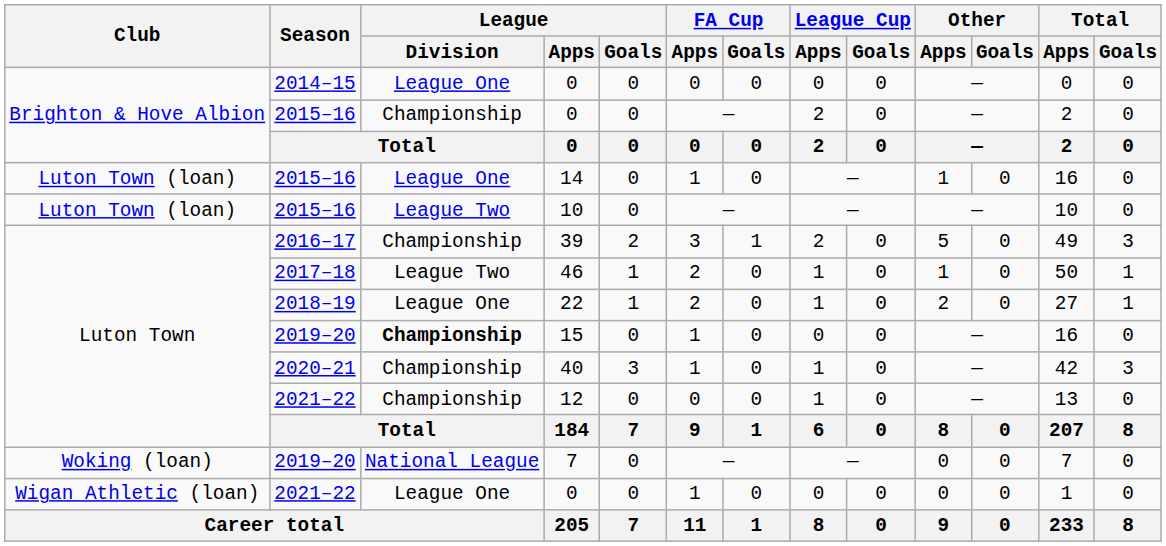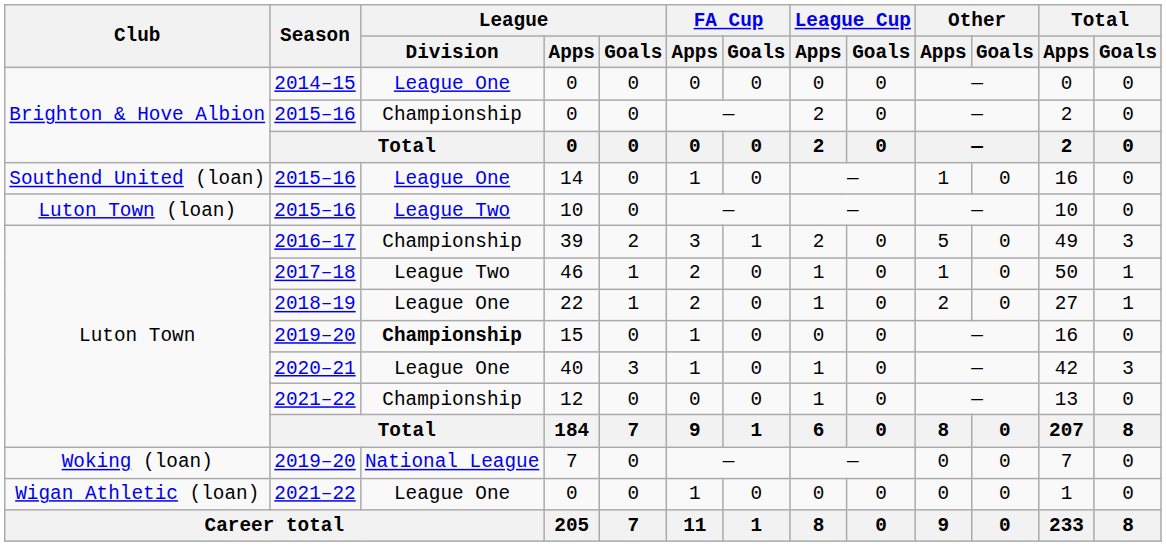 <table class="wikitable" style="text-align:center;">
 <tr>
 <th rowspan="2">Club</th>
 <th rowspan="2">Season</th>
 <th colspan="3">League</th>
 <th colspan="2"><a href='#'>FA Cup</a></th>
 <th colspan="2"><a href='#'>League Cup</a></th>
 <th colspan="2">Other</th>
 <th colspan="2">Total</th>
 </tr>
 <tr>
 <th>Division</th>
 <th>Apps</th>
 <th>Goals</th>
 <th>Apps</th>
 <th>Goals</th>
 <th>Apps</th>
 <th>Goals</th>
 <th>Apps</th>
 <th>Goals</th>
 <th>Apps</th>
 <th>Goals</th>
 </tr>
 <tr>
 <td rowspan="3"><a href='#'>Brighton & Hove Albion</a></td>
 <td><a href='#'>2014–15</a></td>
 <td><a href='#'>League One</a></td>
 <td>0</td>
 <td>0</td>
 <td>0</td>
 <td>0</td>
 <td>0</td>
 <td>0</td>
 <td colspan="2">—</td>
 <td>0</td>
 <td>0</td>
 </tr>
 <tr>
 <td><a href='#'>2015–16</a></td>
 <td>Championship</td>
 <td>0</td>
 <td>0</td>
 <td colspan="2">—</td>
 <td>2</td>
 <td>0</td>
 <td colspan="2">—</td>
 <td>2</td>
 <td>0</td>
 </tr>
 <tr>
 <th colspan="2">Total</th>
 <th>0</th>
 <th>0</th>
 <th>0</th>
 <th>0</th>
 <th>2</th>
 <th>0</th>
 <th colspan="2">—</th>
 <th>2</th>
 <th>0</th>
 </tr>
 <tr>
-<td><a href='#'>Luton Town</a> (loan)</td>
+<td><a href='#'>Southend United</a> (loan)</td>
 <td><a href='#'>2015–16</a></td>
 <td><a href='#'>League One</a></td>
 <td>14</td>
 <td>0</td>
 <td>1</td>
 <td>0</td>
 <td colspan="2">—</td>
 <td>1</td>
 <td>0</td>
 <td>16</td>
 <td>0</td>
 </tr>
 <tr>
 <td><a href='#'>Luton Town</a> (loan)</td>
 <td><a href='#'>2015–16</a></td>
 <td><a href='#'>League Two</a></td>
 <td>10</td>
 <td>0</td>
 <td colspan="2">—</td>
 <td colspan="2">—</td>
 <td colspan="2">—</td>
 <td>10</td>
 <td>0</td>
 </tr>
 <tr>
 <td rowspan="7">Luton Town</td>
 <td><a href='#'>2016–17</a></td>
 <td>Championship</td>
 <td>39</td>
 <td>2</td>
 <td>3</td>
 <td>1</td>
 <td>2</td>
 <td>0</td>
 <td>5</td>
 <td>0</td>
 <td>49</td>
 <td>3</td>
 </tr>
 <tr>
 <td><a href='#'>2017–18</a></td>
 <td>League Two</td>
 <td>46</td>
 <td>1</td>
 <td>2</td>
 <td>0</td>
 <td>1</td>
 <td>0</td>
 <td>1</td>
 <td>0</td>
 <td>50</td>
 <td>1</td>
 </tr>
 <tr>
 <td><a href='#'>2018–19</a></td>
 <td>League One</td>
 <td>22</td>
 <td>1</td>
 <td>2</td>
 <td>0</td>
 <td>1</td>
 <td>0</td>
 <td>2</td>
 <td>0</td>
 <td>27</td>
 <td>1</td>
 </tr>
 <tr>
 <td><a href='#'>2019–20</a></td>
 <td><strong>Championship</strong></td>
 <td>15</td>
 <td>0</td>
 <td>1</td>
 <td>0</td>
 <td>0</td>
 <td>0</td>
 <td colspan="2">—</td>
 <td>16</td>
 <td>0</td>
 </tr>
 <tr>
 <td><a href='#'>2020–21</a></td>
-<td>Championship</td>
+<td>League One</td>
 <td>40</td>
 <td>3</td>
 <td>1</td>
 <td>0</td>
 <td>1</td>
 <td>0</td>
 <td colspan="2">—</td>
 <td>42</td>
 <td>3</td>
 </tr>
 <tr>
 <td><a href='#'>2021–22</a></td>
 <td>Championship</td>
 <td>12</td>
 <td>0</td>
 <td>0</td>
 <td>0</td>
 <td>1</td>
 <td>0</td>
 <td colspan="2">—</td>
 <td>13</td>
 <td>0</td>
 </tr>
 <tr>
 <th colspan="2">Total</th>
 <th>184</th>
 <th>7</th>
 <th>9</th>
 <th>1</th>
 <th>6</th>
 <th>0</th>
 <th>8</th>
 <th>0</th>
 <th>207</th>
 <th>8</th>
 </tr>
 <tr>
 <td><a href='#'>Woking</a> (loan)</td>
 <td><a href='#'>2019–20</a></td>
 <td><a href='#'>National League</a></td>
 <td>7</td>
 <td>0</td>
 <td colspan="2">—</td>
 <td colspan="2">—</td>
 <td>0</td>
 <td>0</td>
 <td>7</td>
 <td>0</td>
 </tr>
 <tr>
 <td><a href='#'>Wigan Athletic</a> (loan)</td>
 <td><a href='#'>2021–22</a></td>
 <td>League One</td>
 <td>0</td>
 <td>0</td>
 <td>1</td>
 <td>0</td>
 <td>0</td>
 <td>0</td>
 <td>0</td>
 <td>0</td>
 <td>1</td>
 <td>0</td>
 </tr>
 <tr>
 <th colspan="3">Career total</th>
 <th>205</th>
 <th>7</th>
 <th>11</th>
 <th>1</th>
 <th>8</th>
 <th>0</th>
 <th>9</th>
 <th>0</th>
 <th>233</th>
 <th>8</th>
 </tr>
 </table>
